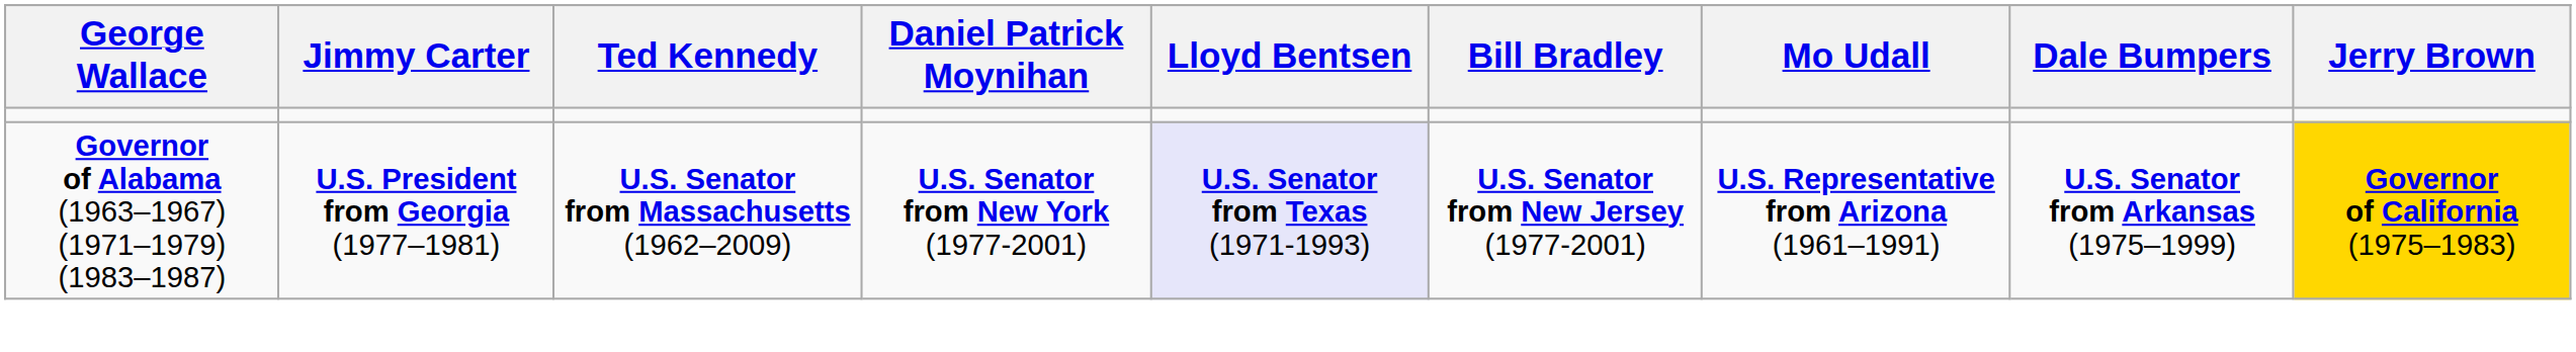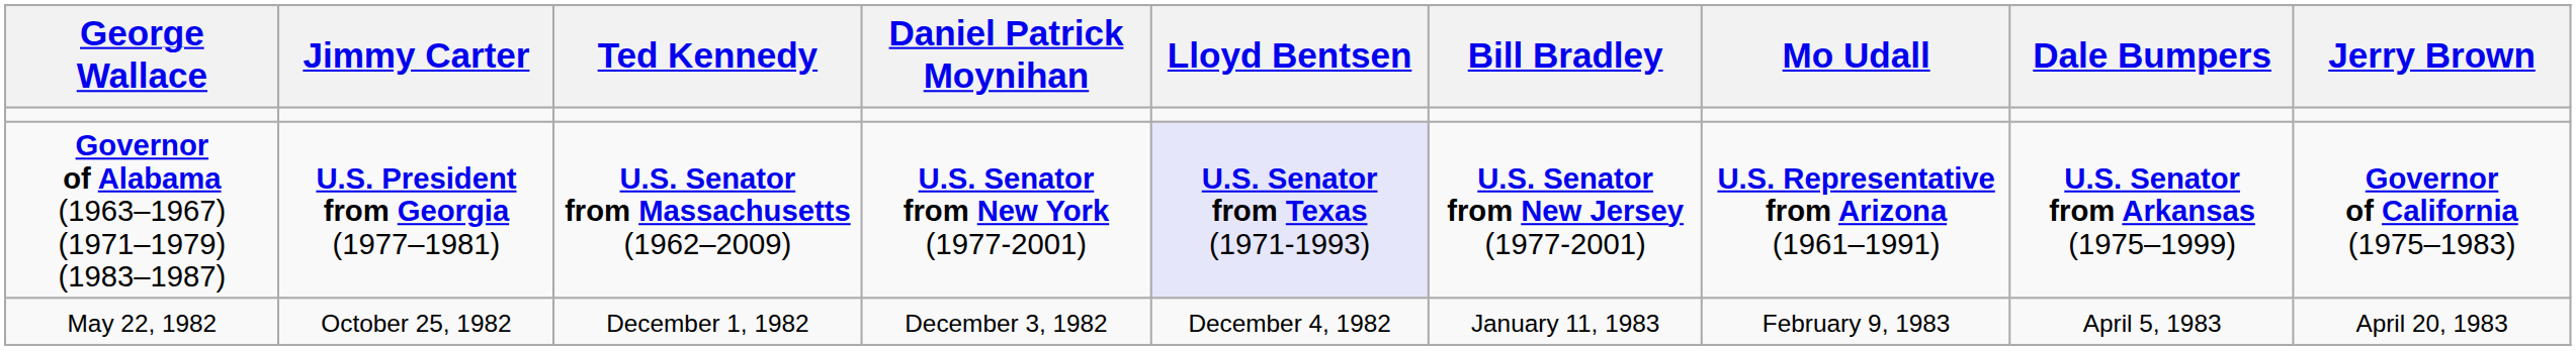 <table class="wikitable" style="font-size:90%;">
 <tr>
 </tr>
 <tr style="text-align:center">
 <th scope="col" style="width:10em; font-size:120%;"><a href='#'>George Wallace</a></th>
 <th scope="col" style="width:10em; font-size:120%;"><a href='#'>Jimmy Carter</a></th>
 <th scope="col" style="width:10em; font-size:120%;"><a href='#'>Ted Kennedy</a></th>
 <th scope="col" style="width:10em; font-size:120%;"><a href='#'>Daniel Patrick Moynihan</a></th>
 <th scope="col" style="width:10em; font-size:120%;"><a href='#'>Lloyd Bentsen</a></th>
 <th scope="col" style="width:10em; font-size:120%;"><a href='#'>Bill Bradley</a></th>
 <th scope="col" style="width:10em; font-size:120%;"><a href='#'>Mo Udall</a></th>
 <th scope="col" style="width:10em; font-size:120%;"><a href='#'>Dale Bumpers</a></th>
 <th scope="col" style="width:10em; font-size:120%;"><a href='#'>Jerry Brown</a></th>
 </tr>
 <tr style="text-align:center">
 <td></td>
 <td></td>
 <td></td>
 <td></td>
 <td></td>
 <td></td>
 <td></td>
 <td></td>
 <td></td>
 </tr>
 <tr style="text-align:center">
 <td><strong><a href='#'>Governor</a><br>of <a href='#'>Alabama</a></strong><br>(1963–1967)<br>(1971–1979)<br>(1983–1987)</td>
 <td><strong><a href='#'>U.S. President</a><br>from <a href='#'>Georgia</a></strong><br>(1977–1981)</td>
 <td><strong><a href='#'>U.S. Senator</a><br>from <a href='#'>Massachusetts</a></strong><br>(1962–2009)</td>
 <td><strong><a href='#'>U.S. Senator</a><br>from <a href='#'>New York</a></strong><br>(1977-2001)</td>
 <td style="background: lavender;"><strong><a href='#'>U.S. Senator</a><br>from <a href='#'>Texas</a></strong><br>(1971-1993)</td>
 <td><strong><a href='#'>U.S. Senator</a><br>from <a href='#'>New Jersey</a></strong><br>(1977-2001)</td>
 <td><strong><a href='#'>U.S. Representative</a><br>from <a href='#'>Arizona</a></strong><br>(1961–1991)</td>
 <td><strong><a href='#'>U.S. Senator</a><br>from <a href='#'>Arkansas</a></strong><br>(1975–1999)</td>
-<td style="background: gold;"><strong><a href='#'>Governor</a><br>of <a href='#'>California</a></strong><br>(1975–1983)</td>
+<td><strong><a href='#'>Governor</a><br>of <a href='#'>California</a></strong><br>(1975–1983)</td>
+</tr>
+<tr style="text-align:center">
+<td><small>May 22, 1982</small></td>
+<td><small>October 25, 1982</small></td>
+<td><small>December 1, 1982</small></td>
+<td><small>December 3, 1982</small></td>
+<td><small>December 4, 1982</small></td>
+<td><small>January 11, 1983</small></td>
+<td><small>February 9, 1983</small></td>
+<td><small>April 5, 1983</small></td>
+<td><small>April 20, 1983</small></td>
 </tr>
 </table>
